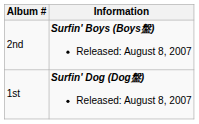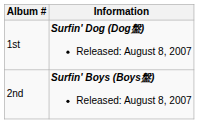 <table class="wikitable">
 <tr>
 <th>Album #</th>
 <th>Information</th>
 </tr>
 <tr>
+<td>1st</td>
+<td><strong><em>Surfin' Dog (Dog盤)</em></strong><br><ul><li>Released: August 8, 2007</li></ul></td>
+</tr>
+<tr>
 <td>2nd</td>
 <td><strong><em>Surfin' Boys (Boys盤)</em></strong><br><ul><li>Released: August 8, 2007</li></ul></td>
 </tr>
-<tr>
-<td>1st</td>
-<td><strong><em>Surfin' Dog (Dog盤)</em></strong><br><ul><li>Released: August 8, 2007</li></ul></td>
-</tr>
 </table>
